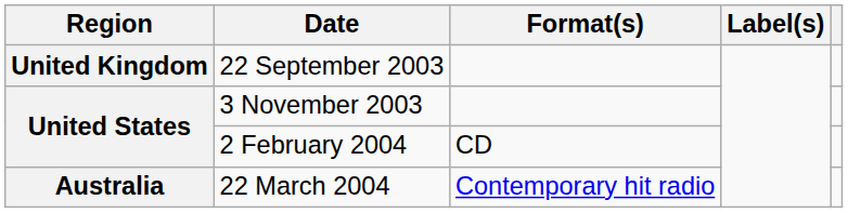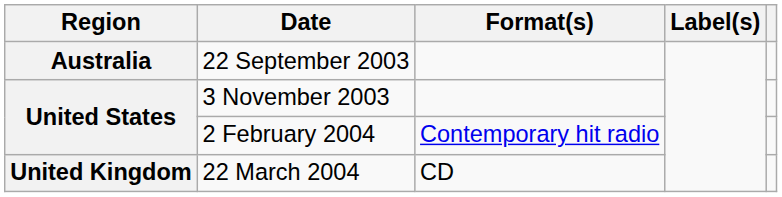 <table class="wikitable plainrowheaders">
 <tr>
 <th scope="col">Region</th>
 <th scope="col">Date</th>
 <th scope="col">Format(s)</th>
 <th scope="col">Label(s)</th>
 <th scope="col"></th>
 </tr>
 <tr>
-<th scope="row">United Kingdom</th>
+<th scope="row">Australia</th>
 <td>22 September 2003</td>
 <td></td>
 <td rowspan="4"></td>
 <td align="center"></td>
 </tr>
 <tr>
 <th scope="row" rowspan="2">United States</th>
 <td>3 November 2003</td>
 <td></td>
 <td align="center"></td>
 </tr>
 <tr>
 <td>2 February 2004</td>
+<td><a href='#'>Contemporary hit radio</a></td>
+<td align="center"></td>
+</tr>
+<tr>
+<th scope="row">United Kingdom</th>
+<td>22 March 2004</td>
 <td>CD</td>
 <td align="center"></td>
 </tr>
-<tr>
-<th scope="row">Australia</th>
-<td>22 March 2004</td>
-<td><a href='#'>Contemporary hit radio</a></td>
-<td align="center"></td>
-</tr>
 </table>
